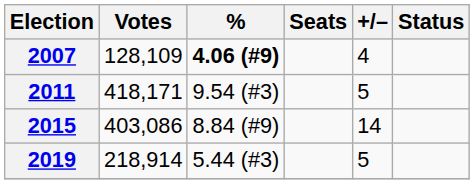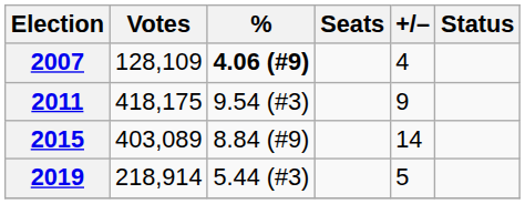 <table class="wikitable" style="font-size:99%; text-align:left;">
 <tr>
 <th>Election</th>
 <th>Votes</th>
 <th>%</th>
 <th>Seats</th>
 <th>+/–</th>
 <th>Status</th>
 </tr>
 <tr>
 <th><a href='#'>2007</a></th>
 <td>128,109</td>
 <td><strong>4.06 	 (#9)</strong></td>
 <td></td>
 <td> 4</td>
 <td></td>
 </tr>
 <tr>
 <th><a href='#'>2011</a></th>
-<td>418,171</td>
+<td>418,175</td>
 <td>9.54 	 (#3)</td>
 <td></td>
-<td> 5</td>
+<td> 9</td>
 <td></td>
 </tr>
 <tr>
 <th><a href='#'>2015</a></th>
-<td>403,086</td>
+<td>403,089</td>
 <td>8.84 	 (#9)</td>
 <td></td>
 <td> 14</td>
 <td></td>
 </tr>
 <tr>
 <th><a href='#'>2019</a></th>
 <td>218,914</td>
 <td>5.44 	 (#3)</td>
 <td></td>
 <td> 5</td>
 <td></td>
 </tr>
 <tr>
 </tr>
 </table>
